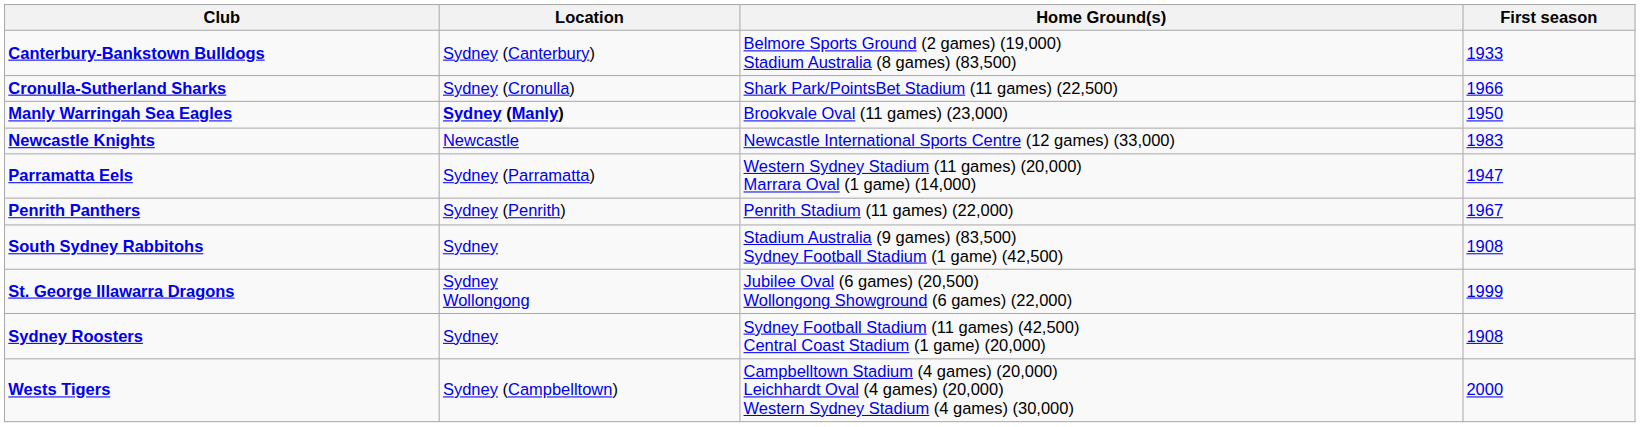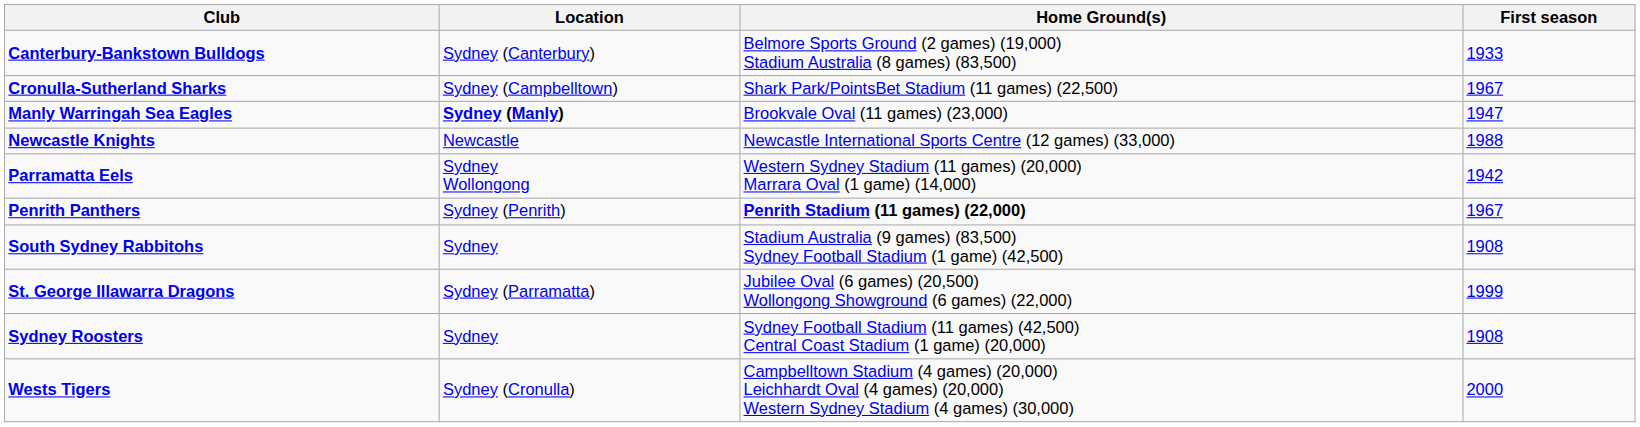 <table class="wikitable sortable" style="width:100%;">
 <tr>
 <th>Club</th>
 <th>Location</th>
 <th>Home Ground(s)</th>
 <th>First season</th>
 </tr>
 <tr>
 <td> <strong><a href='#'>Canterbury-Bankstown Bulldogs</a></strong></td>
 <td><a href='#'>Sydney</a> (<a href='#'>Canterbury</a>)</td>
 <td><a href='#'>Belmore Sports Ground</a> (2 games) (19,000) <br><a href='#'>Stadium Australia</a> (8 games) (83,500)</td>
 <td><a href='#'>1933</a></td>
 </tr>
 <tr>
 <td> <strong><a href='#'>Cronulla-Sutherland Sharks</a></strong></td>
-<td><a href='#'>Sydney</a> (<a href='#'>Cronulla</a>)</td>
+<td><a href='#'>Sydney</a> (<a href='#'>Campbelltown</a>)</td>
 <td><a href='#'>Shark Park/PointsBet Stadium</a> (11 games) (22,500)</td>
-<td><a href='#'>1966</a></td>
+<td><a href='#'>1967</a></td>
 </tr>
 <tr>
 <td> <strong><a href='#'>Manly Warringah Sea Eagles</a></strong></td>
 <td><strong><a href='#'>Sydney</a> (<a href='#'>Manly</a>)</strong></td>
 <td><a href='#'>Brookvale Oval</a> (11 games) (23,000)</td>
-<td><a href='#'>1950</a></td>
+<td><a href='#'>1947</a></td>
 </tr>
 <tr>
 <td> <strong><a href='#'>Newcastle Knights</a></strong></td>
 <td><a href='#'>Newcastle</a></td>
 <td><a href='#'>Newcastle International Sports Centre</a> (12 games) (33,000)</td>
-<td><a href='#'>1983</a></td>
+<td><a href='#'>1988</a></td>
 </tr>
 <tr>
 <td> <strong><a href='#'>Parramatta Eels</a></strong></td>
-<td><a href='#'>Sydney</a> (<a href='#'>Parramatta</a>)</td>
+<td><a href='#'>Sydney</a><br><a href='#'>Wollongong</a></td>
 <td><a href='#'>Western Sydney Stadium</a> (11 games) (20,000)<br><a href='#'>Marrara Oval</a> (1 game) (14,000)</td>
-<td><a href='#'>1947</a></td>
+<td><a href='#'>1942</a></td>
 </tr>
 <tr>
 <td> <strong><a href='#'>Penrith Panthers</a></strong></td>
 <td><a href='#'>Sydney</a> (<a href='#'>Penrith</a>)</td>
-<td><a href='#'>Penrith Stadium</a> (11 games) (22,000)</td>
+<td><strong><a href='#'>Penrith Stadium</a> (11 games) (22,000)</strong></td>
 <td><a href='#'>1967</a></td>
 </tr>
 <tr>
 <td> <strong><a href='#'>South Sydney Rabbitohs</a></strong></td>
 <td><a href='#'>Sydney</a></td>
 <td><a href='#'>Stadium Australia</a> (9 games) (83,500)<br><a href='#'>Sydney Football Stadium</a> (1 game) (42,500)</td>
 <td><a href='#'>1908</a></td>
 </tr>
 <tr>
 <td> <strong><a href='#'>St. George Illawarra Dragons</a></strong></td>
-<td><a href='#'>Sydney</a><br><a href='#'>Wollongong</a></td>
+<td><a href='#'>Sydney</a> (<a href='#'>Parramatta</a>)</td>
 <td><a href='#'>Jubilee Oval</a> (6 games) (20,500)<br><a href='#'>Wollongong Showground</a> (6 games) (22,000)</td>
 <td><a href='#'>1999</a></td>
 </tr>
 <tr>
 <td> <strong><a href='#'>Sydney Roosters</a></strong></td>
 <td><a href='#'>Sydney</a></td>
 <td><a href='#'>Sydney Football Stadium</a> (11 games) (42,500) <br><a href='#'>Central Coast Stadium</a> (1 game) (20,000)</td>
 <td><a href='#'>1908</a></td>
 </tr>
 <tr>
 <td> <strong><a href='#'>Wests Tigers</a></strong></td>
-<td><a href='#'>Sydney</a> (<a href='#'>Campbelltown</a>)</td>
+<td><a href='#'>Sydney</a> (<a href='#'>Cronulla</a>)</td>
 <td><a href='#'>Campbelltown Stadium</a> (4 games) (20,000) <br><a href='#'>Leichhardt Oval</a> (4 games) (20,000) <br><a href='#'>Western Sydney Stadium</a> (4 games) (30,000)</td>
 <td><a href='#'>2000</a></td>
 </tr>
 </table>
